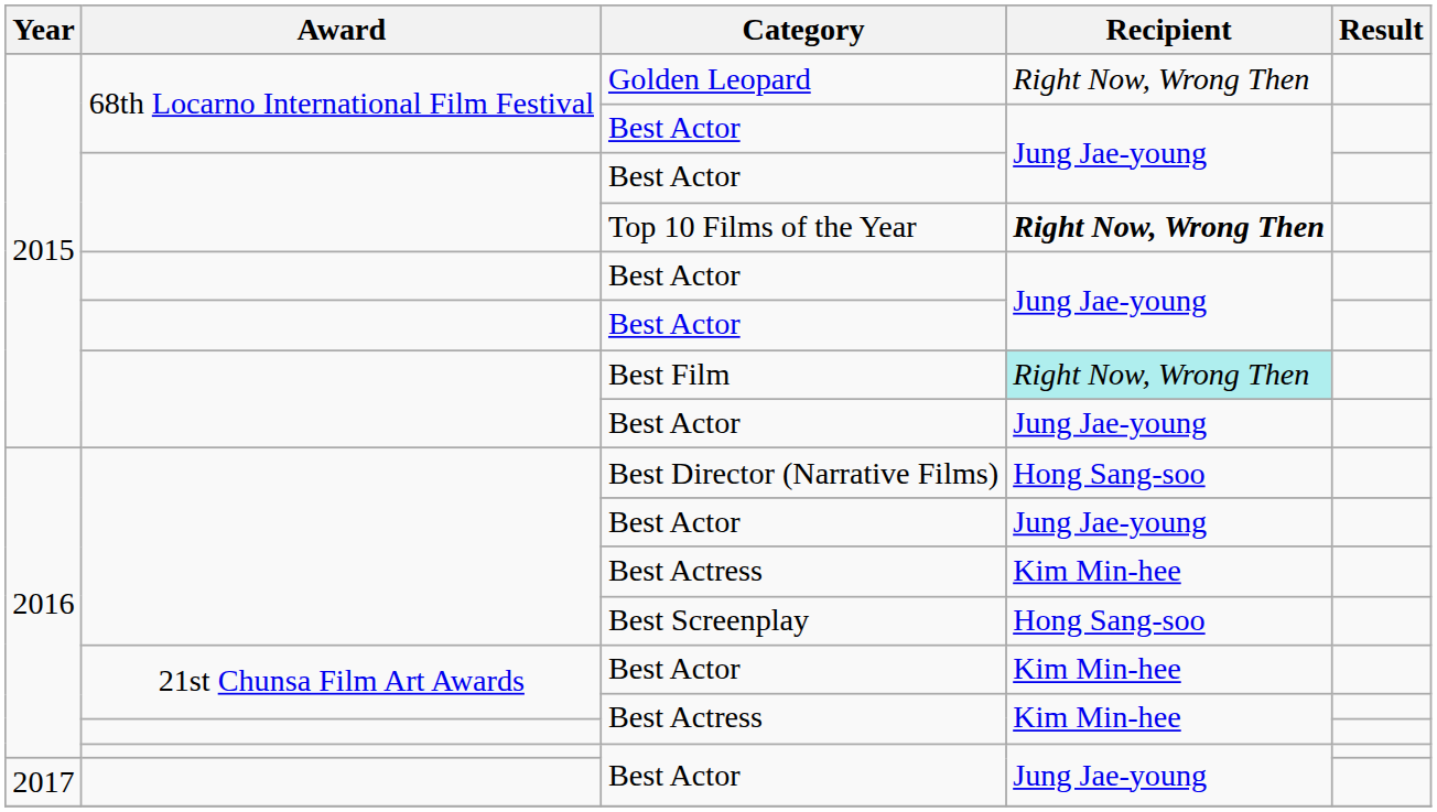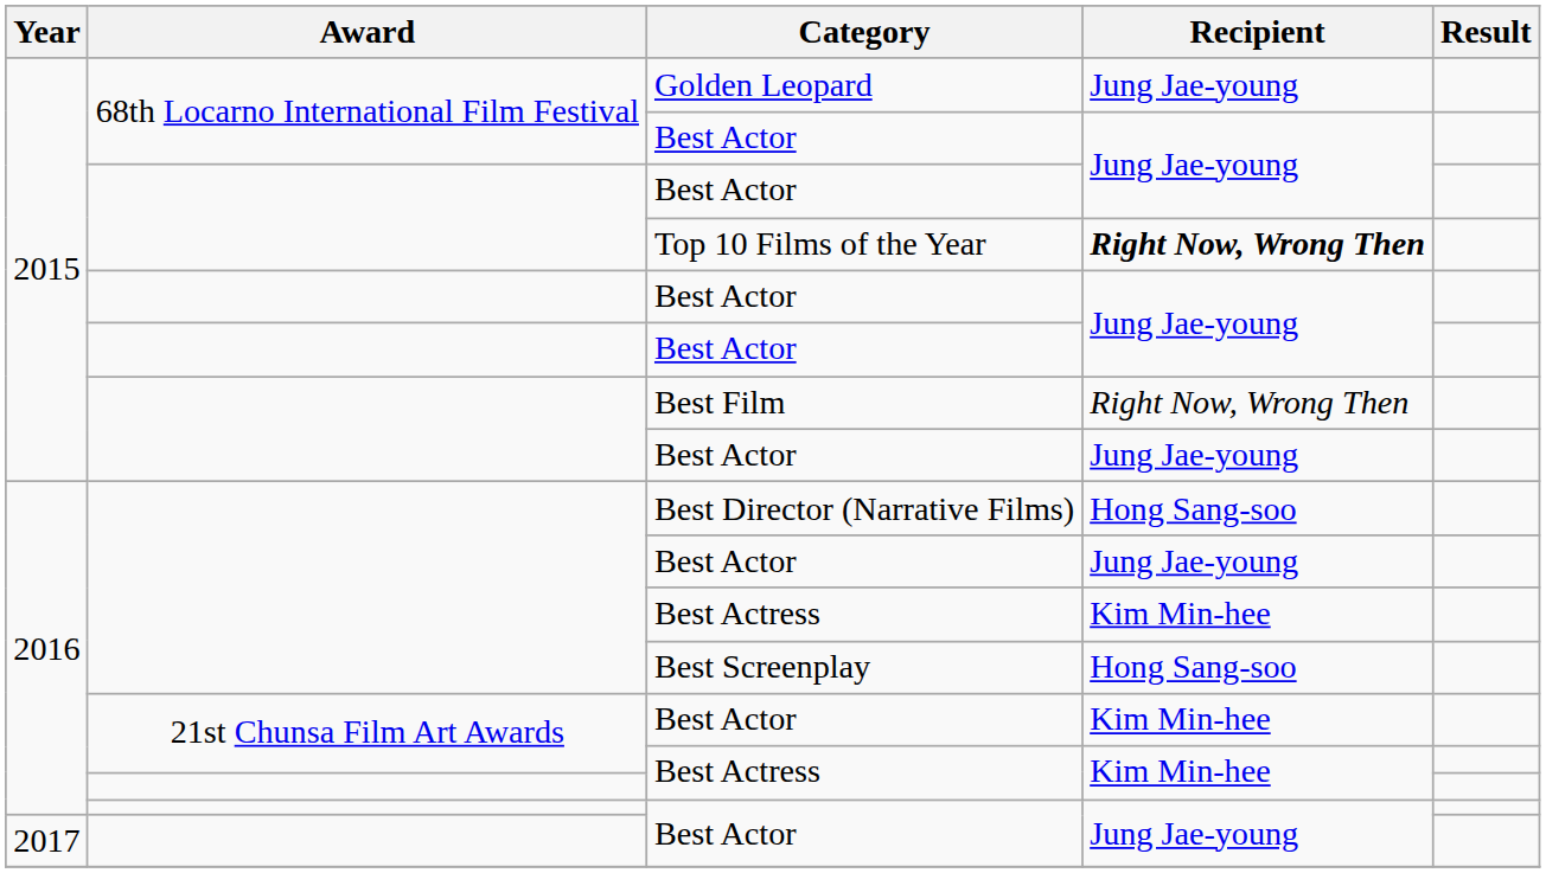 <table class="wikitable sortable">
 <tr>
 <th>Year</th>
 <th>Award</th>
 <th>Category</th>
 <th>Recipient</th>
 <th>Result</th>
 </tr>
 <tr>
 <td rowspan=8>2015</td>
 <td rowspan=2 style="text-align:center;">68th <a href='#'>Locarno International Film Festival</a></td>
 <td><a href='#'>Golden Leopard</a></td>
-<td><em>Right Now, Wrong Then</em></td>
+<td><a href='#'>Jung Jae-young</a></td>
 <td></td>
 </tr>
 <tr>
 <td><a href='#'>Best Actor</a></td>
 <td rowspan=2><a href='#'>Jung Jae-young</a></td>
 <td></td>
 </tr>
 <tr>
 <td rowspan=2></td>
 <td>Best Actor</td>
 <td></td>
 </tr>
 <tr>
 <td>Top 10 Films of the Year</td>
 <td><strong><em>Right Now, Wrong Then</em></strong></td>
 <td></td>
 </tr>
 <tr>
 <td></td>
 <td>Best Actor</td>
 <td rowspan=2><a href='#'>Jung Jae-young</a></td>
 <td></td>
 </tr>
 <tr>
 <td></td>
 <td><a href='#'>Best Actor</a></td>
 <td></td>
 </tr>
 <tr>
 <td rowspan=2></td>
 <td>Best Film</td>
-<td style="background: paleturquoise;"><em>Right Now, Wrong Then</em></td>
+<td><em>Right Now, Wrong Then</em></td>
 <td></td>
 </tr>
 <tr>
 <td>Best Actor</td>
 <td><a href='#'>Jung Jae-young</a></td>
 <td></td>
 </tr>
 <tr>
 <td rowspan=8>2016</td>
 <td rowspan=4></td>
 <td>Best Director (Narrative Films)</td>
 <td><a href='#'>Hong Sang-soo</a></td>
 <td></td>
 </tr>
 <tr>
 <td>Best Actor</td>
 <td><a href='#'>Jung Jae-young</a></td>
 <td></td>
 </tr>
 <tr>
 <td>Best Actress</td>
 <td><a href='#'>Kim Min-hee</a></td>
 <td></td>
 </tr>
 <tr>
 <td>Best Screenplay</td>
 <td><a href='#'>Hong Sang-soo</a></td>
 <td></td>
 </tr>
 <tr>
 <td rowspan=2 style="text-align:center;">21st <a href='#'>Chunsa Film Art Awards</a></td>
 <td>Best Actor</td>
 <td><a href='#'>Kim Min-hee</a></td>
 <td></td>
 </tr>
 <tr>
 <td rowspan=2>Best Actress</td>
 <td rowspan=2><a href='#'>Kim Min-hee</a></td>
 <td></td>
 </tr>
 <tr>
 <td></td>
 <td></td>
 </tr>
 <tr>
 <td></td>
 <td rowspan=2>Best Actor</td>
 <td rowspan=2><a href='#'>Jung Jae-young</a></td>
 <td></td>
 </tr>
 <tr>
 <td>2017</td>
 <td></td>
 <td></td>
 </tr>
 <tr>
 </tr>
 </table>
